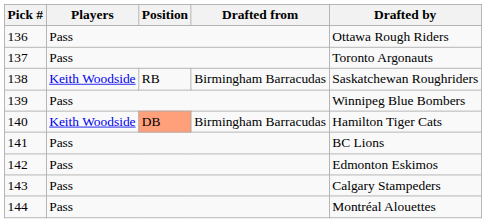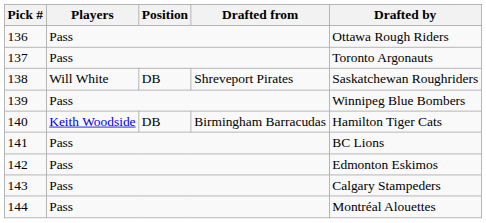 <table class="wikitable">
 <tr>
 <th>Pick #</th>
 <th>Players</th>
 <th>Position</th>
 <th>Drafted from</th>
 <th>Drafted by</th>
 </tr>
 <tr>
 <td>136</td>
 <td colspan="3">Pass</td>
 <td>Ottawa Rough Riders</td>
 </tr>
 <tr>
 <td>137</td>
 <td colspan="3">Pass</td>
 <td>Toronto Argonauts</td>
 </tr>
 <tr>
 <td>138</td>
-<td><a href='#'>Keith Woodside</a></td>
-<td>RB</td>
-<td>Birmingham Barracudas</td>
+<td>Will White</td>
+<td>DB</td>
+<td>Shreveport Pirates</td>
 <td>Saskatchewan Roughriders</td>
 </tr>
 <tr>
 <td>139</td>
 <td colspan="3">Pass</td>
 <td>Winnipeg Blue Bombers</td>
 </tr>
 <tr>
 <td>140</td>
 <td><a href='#'>Keith Woodside</a></td>
-<td style="background: lightsalmon;">DB</td>
+<td>DB</td>
 <td>Birmingham Barracudas</td>
 <td>Hamilton Tiger Cats</td>
 </tr>
 <tr>
 <td>141</td>
 <td colspan="3">Pass</td>
 <td>BC Lions</td>
 </tr>
 <tr>
 <td>142</td>
 <td colspan="3">Pass</td>
 <td>Edmonton Eskimos</td>
 </tr>
 <tr>
 <td>143</td>
 <td colspan="3">Pass</td>
 <td>Calgary Stampeders</td>
 </tr>
 <tr>
 <td>144</td>
 <td colspan="3">Pass</td>
 <td>Montréal Alouettes</td>
 </tr>
 </table>
